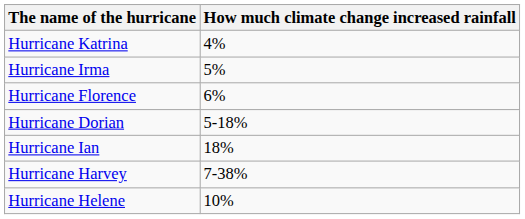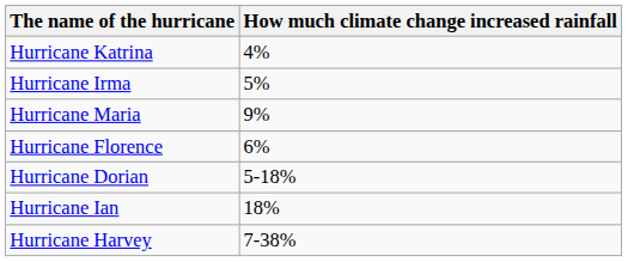 <table class="wikitable">
 <tr>
 <th>The name of the hurricane</th>
 <th>How much climate change increased rainfall</th>
 </tr>
 <tr>
 <td><a href='#'>Hurricane Katrina</a></td>
 <td>4%</td>
 </tr>
 <tr>
 <td><a href='#'>Hurricane Irma</a></td>
 <td>5%</td>
+</tr>
+<tr>
+<td><a href='#'>Hurricane Maria</a></td>
+<td>9%</td>
 </tr>
 <tr>
 <td><a href='#'>Hurricane Florence</a></td>
 <td>6%</td>
 </tr>
 <tr>
 <td><a href='#'>Hurricane Dorian</a></td>
 <td>5-18%</td>
 </tr>
 <tr>
 <td><a href='#'>Hurricane Ian</a></td>
 <td>18%</td>
 </tr>
 <tr>
 <td><a href='#'>Hurricane Harvey</a></td>
 <td>7-38%</td>
 </tr>
-<tr>
-<td><a href='#'>Hurricane Helene</a></td>
-<td>10%</td>
-</tr>
 </table>
